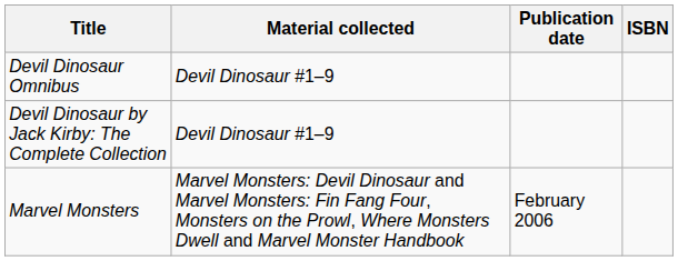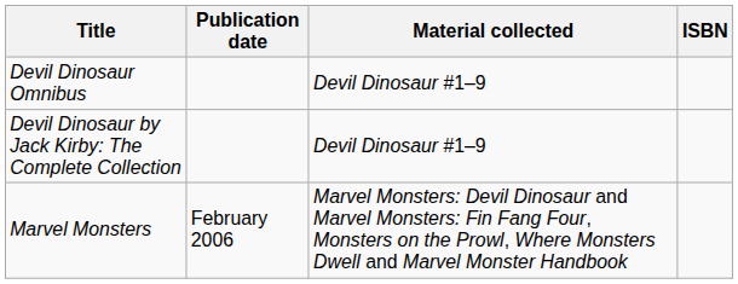 <table class="wikitable sortable">
 <tr>
 <th>Title</th>
+<th>Publication date</th>
 <th class="unsortable">Material collected</th>
-<th>Publication date</th>
 <th class="unsortable">ISBN</th>
 </tr>
 <tr>
 <td><em>Devil Dinosaur Omnibus</em></td>
+<td></td>
 <td><em>Devil Dinosaur</em> #1–9</td>
-<td></td>
 <td></td>
 </tr>
 <tr>
 <td><em>Devil Dinosaur by Jack Kirby: The Complete Collection</em></td>
+<td></td>
 <td><em>Devil Dinosaur</em> #1–9</td>
-<td></td>
 <td></td>
 </tr>
 <tr>
 <td><em>Marvel Monsters</em></td>
+<td>February 2006</td>
 <td><em>Marvel Monsters: Devil Dinosaur</em> and <em>Marvel Monsters: Fin Fang Four</em>, <em>Monsters on the Prowl</em>, <em>Where Monsters Dwell</em> and <em>Marvel Monster Handbook</em></td>
-<td>February 2006</td>
 <td></td>
 </tr>
 </table>
